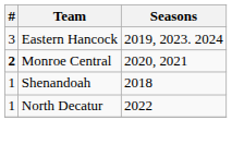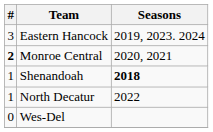 <table class="wikitable" style=>
 <tr>
 <th>#</th>
 <th>Team</th>
 <th>Seasons</th>
 </tr>
 <tr>
 <td>3</td>
 <td>Eastern Hancock</td>
 <td>2019, 2023. 2024</td>
 </tr>
 <tr>
 <td><strong>2</strong></td>
 <td>Monroe Central</td>
 <td>2020, 2021</td>
 </tr>
 <tr>
 <td>1</td>
 <td>Shenandoah</td>
-<td>2018</td>
+<td><strong>2018</strong></td>
 </tr>
 <tr>
 <td>1</td>
 <td>North Decatur</td>
 <td>2022</td>
 </tr>
 <tr>
+<td>0</td>
+<td>Wes-Del</td>
+<td></td>
+</tr>
+<tr>
 </tr>
 </table>
